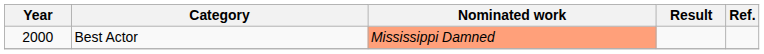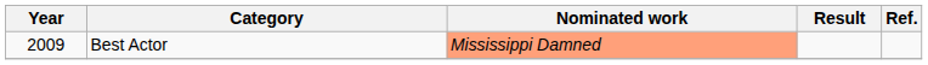 <table class=wikitable>
 <tr>
 <th scope="col" style="width:5em;">Year</th>
 <th scope="col" style="width:26em;">Category</th>
 <th scope="col" style="width:25em;">Nominated work</th>
 <th scope="col" style="width:5em;">Result</th>
 <th>Ref.</th>
 </tr>
 <tr>
-<td style="text-align:center;">2000</td>
+<td style="text-align:center;">2009</td>
 <td>Best Actor</td>
 <td style="background: lightsalmon;"><em>Mississippi Damned</em></td>
 <td></td>
 <td style="text-align: center;"></td>
 </tr>
 <tr>
 </tr>
 </table>
